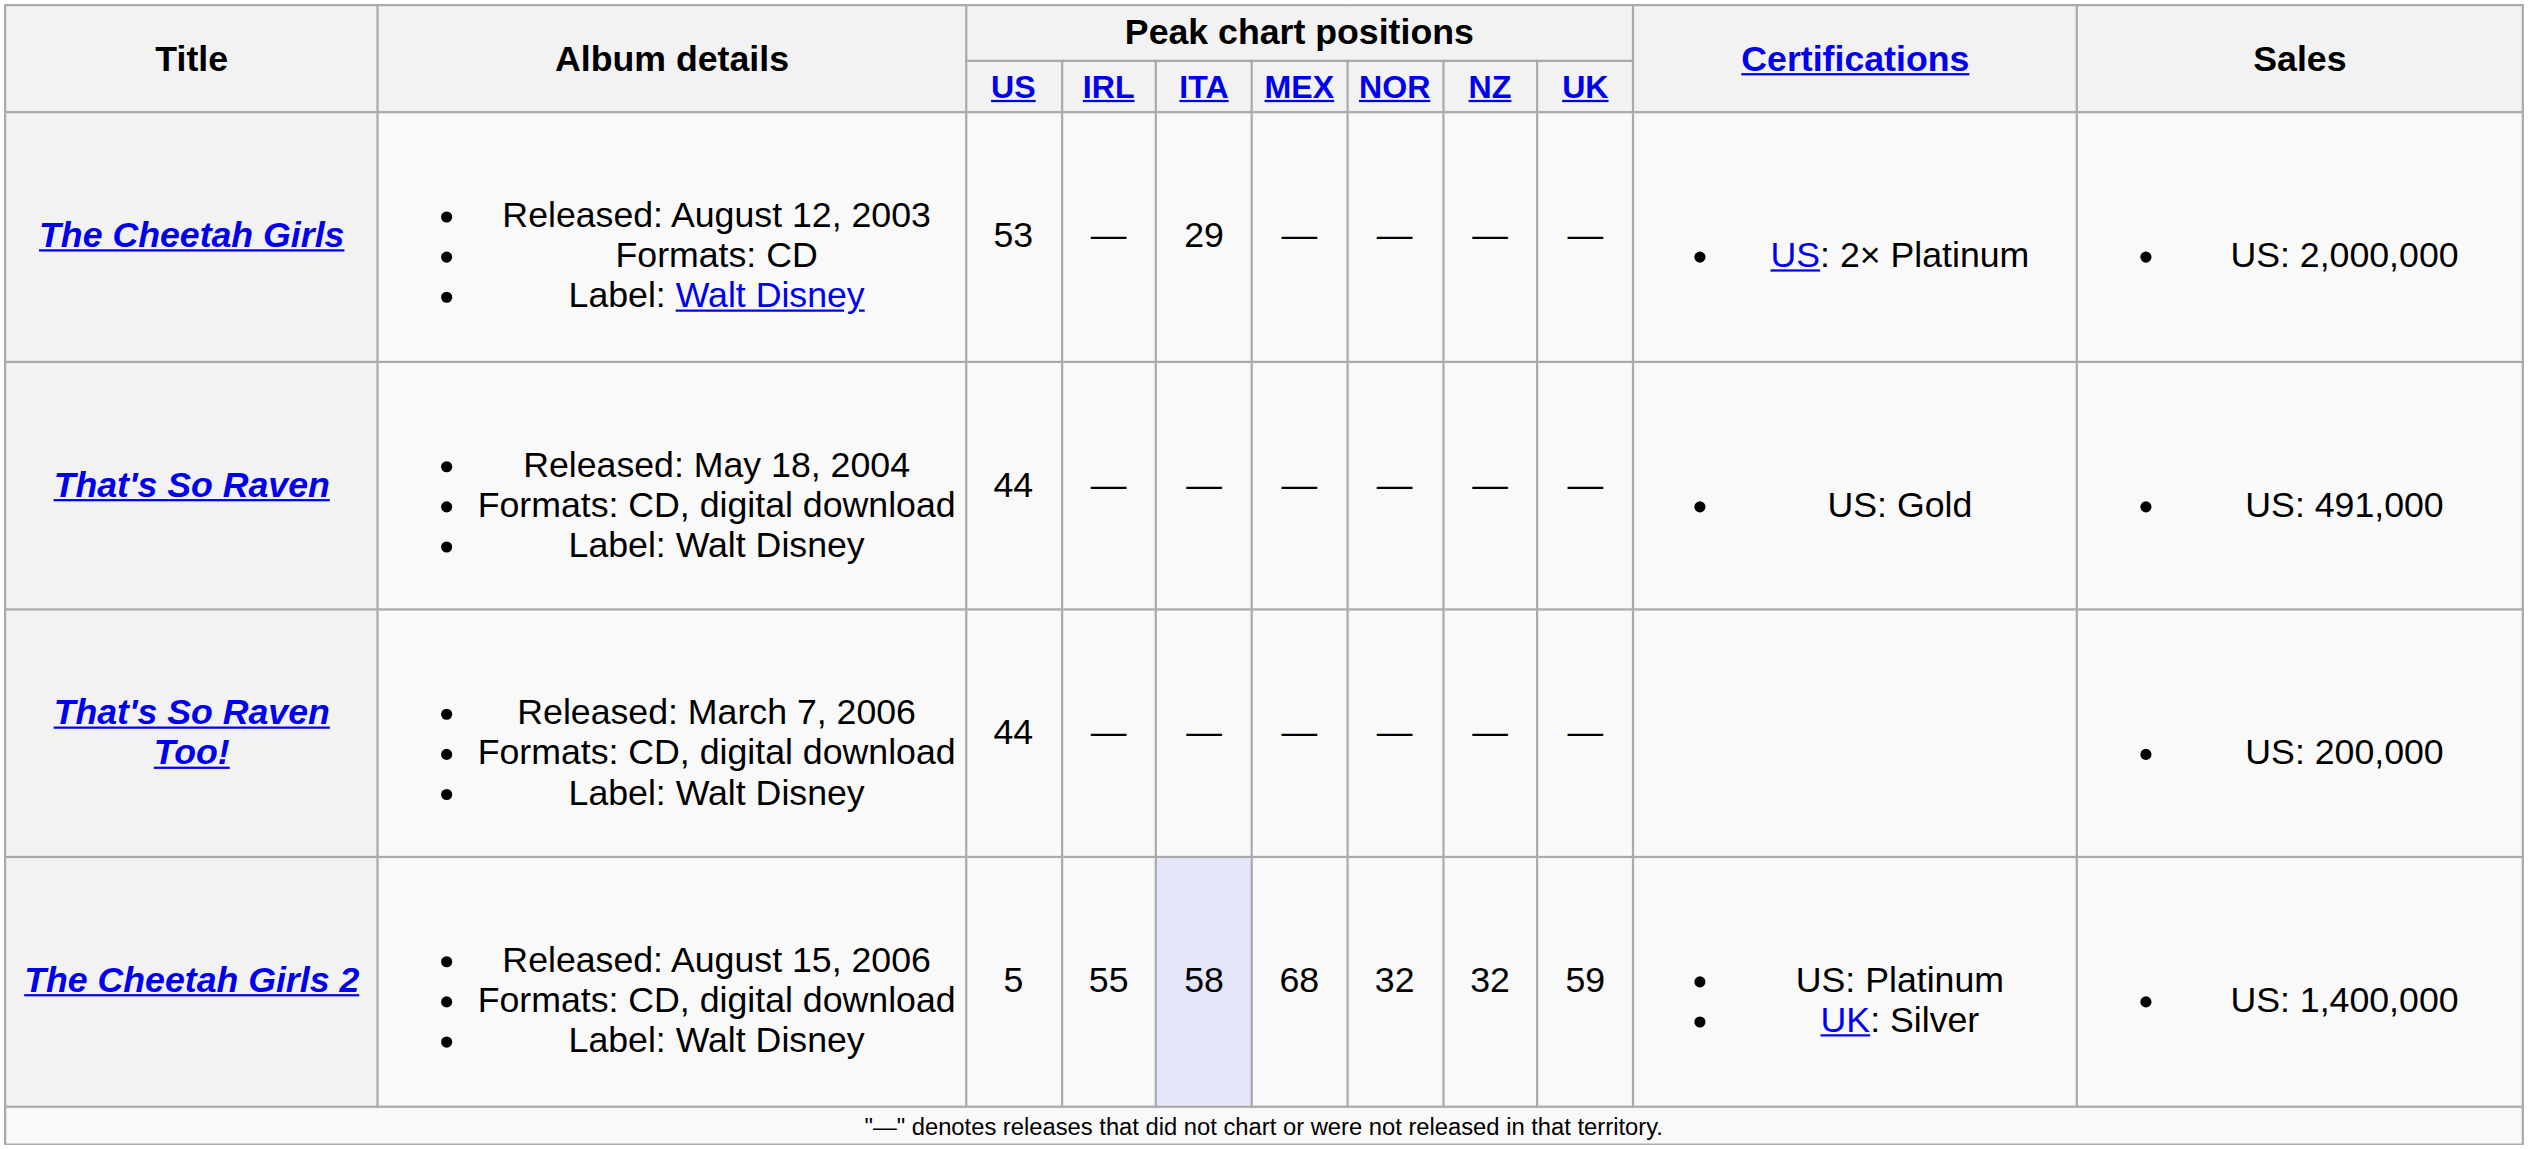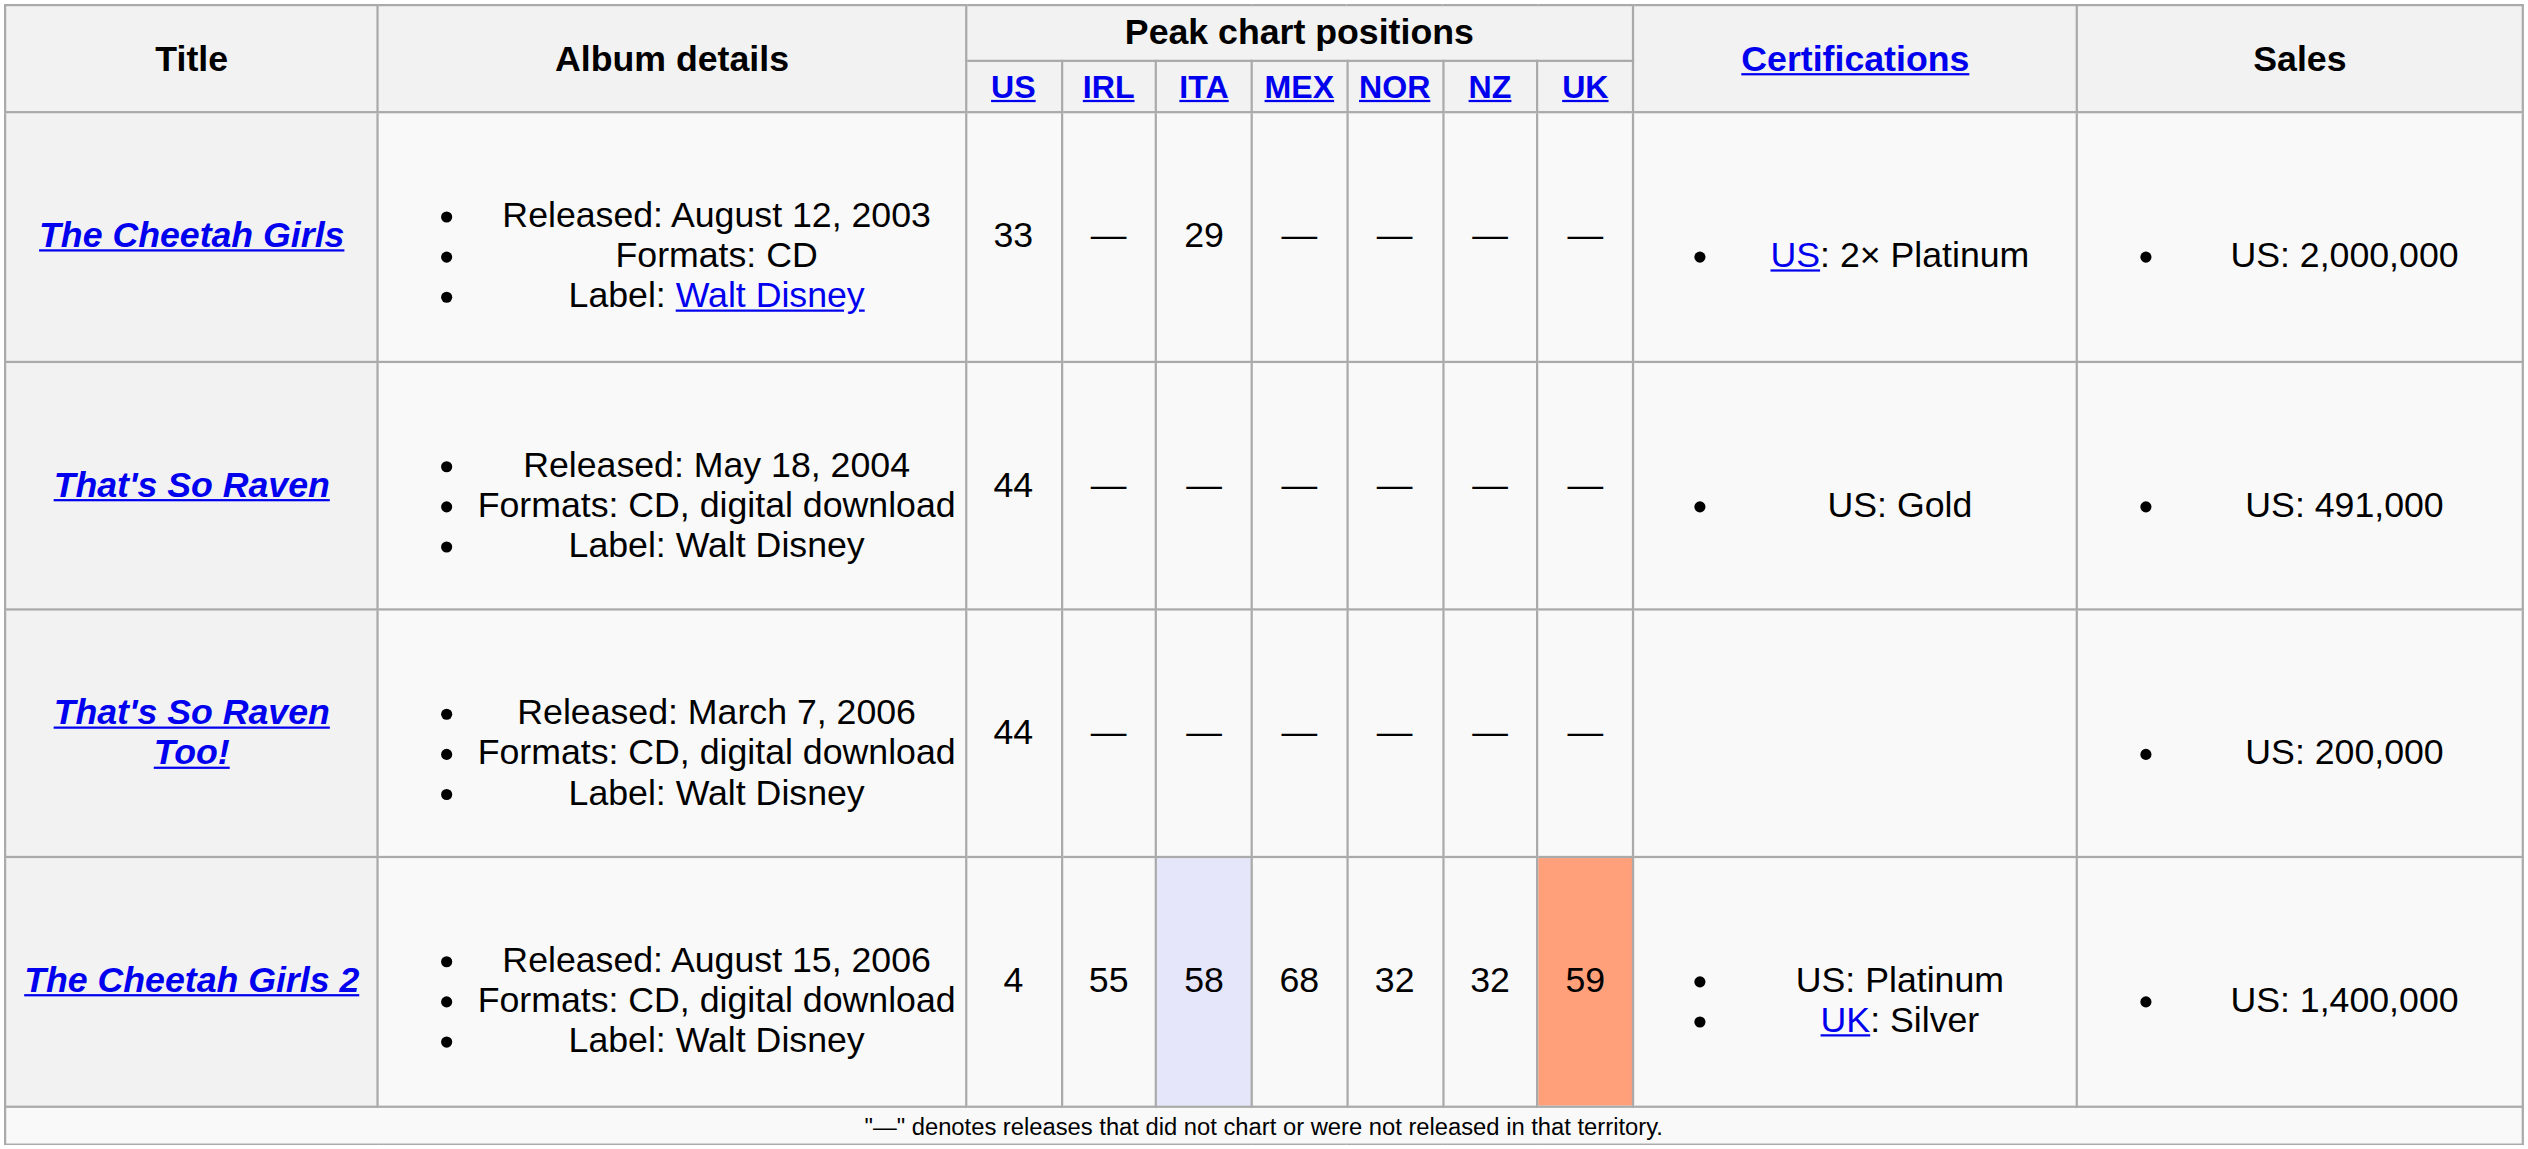 <table class="wikitable plainrowheaders" style="text-align:center;" border="1">
 <tr>
 <th scope="col" rowspan="2" style="width:10em;">Title</th>
 <th scope="col" rowspan="2" style="width:16em;">Album details</th>
 <th scope="col" colspan="7">Peak chart positions</th>
 <th scope="col" rowspan="2" style="width:12em;"><a href='#'>Certifications</a></th>
 <th scope="col" rowspan="2" style="width:12em;">Sales</th>
 </tr>
 <tr>
 <th scope="col" style="width:2.5em;font-size:90%;"><a href='#'>US</a><br></th>
 <th scope="col" style="width:2.5em;font-size:90%;"><a href='#'>IRL</a><br></th>
 <th scope="col" style="width:2.5em;font-size:90%;"><a href='#'>ITA</a><br></th>
 <th scope="col" style="width:2.5em;font-size:90%;"><a href='#'>MEX</a><br></th>
 <th scope="col" style="width:2.5em;font-size:90%;"><a href='#'>NOR</a><br></th>
 <th scope="col" style="width:2.5em;font-size:90%;"><a href='#'>NZ</a><br></th>
 <th scope="col" style="width:2.5em;font-size:90%;"><a href='#'>UK</a><br></th>
 </tr>
 <tr>
 <th scope="row"><em><a href='#'>The Cheetah Girls</a></em><br></th>
 <td><br><ul><li>Released: August 12, 2003</li><li>Formats: CD</li><li>Label: <a href='#'>Walt Disney</a></li></ul></td>
-<td>53</td>
+<td>33</td>
 <td>—</td>
 <td>29</td>
 <td>—</td>
 <td>—</td>
 <td>—</td>
 <td>—</td>
 <td><br><ul><li><a href='#'>US</a>: 2× Platinum</li></ul></td>
 <td><br><ul><li>US: 2,000,000</li></ul></td>
 </tr>
 <tr>
 <th scope="row"><em><a href='#'>That's So Raven</a></em></th>
 <td><br><ul><li>Released: May 18, 2004</li><li>Formats: CD, digital download</li><li>Label: Walt Disney</li></ul></td>
 <td>44</td>
 <td>—</td>
 <td>—</td>
 <td>—</td>
 <td>—</td>
 <td>—</td>
 <td>—</td>
 <td><br><ul><li>US: Gold</li></ul></td>
 <td><br><ul><li>US: 491,000</li></ul></td>
 </tr>
 <tr>
 <th scope="row"><em><a href='#'>That's So Raven Too!</a></em></th>
 <td><br><ul><li>Released: March 7, 2006</li><li>Formats: CD, digital download</li><li>Label: Walt Disney</li></ul></td>
 <td>44</td>
 <td>—</td>
 <td>—</td>
 <td>—</td>
 <td>—</td>
 <td>—</td>
 <td>—</td>
 <td></td>
 <td><br><ul><li>US: 200,000</li></ul></td>
 </tr>
 <tr>
 <th scope="row"><em><a href='#'>The Cheetah Girls 2</a></em><br></th>
 <td><br><ul><li>Released: August 15, 2006</li><li>Formats: CD, digital download</li><li>Label: Walt Disney</li></ul></td>
-<td>5</td>
+<td>4</td>
 <td>55</td>
 <td style="background: lavender;">58</td>
 <td>68</td>
 <td>32</td>
 <td>32</td>
-<td>59</td>
+<td style="background: lightsalmon;">59</td>
 <td><br><ul><li>US: Platinum</li><li><a href='#'>UK</a>: Silver</li></ul></td>
 <td><br><ul><li>US: 1,400,000</li></ul></td>
 </tr>
 <tr>
 <td align="center" colspan="15" style="font-size:8pt">"—" denotes releases that did not chart or were not released in that territory.</td>
 </tr>
 </table>
